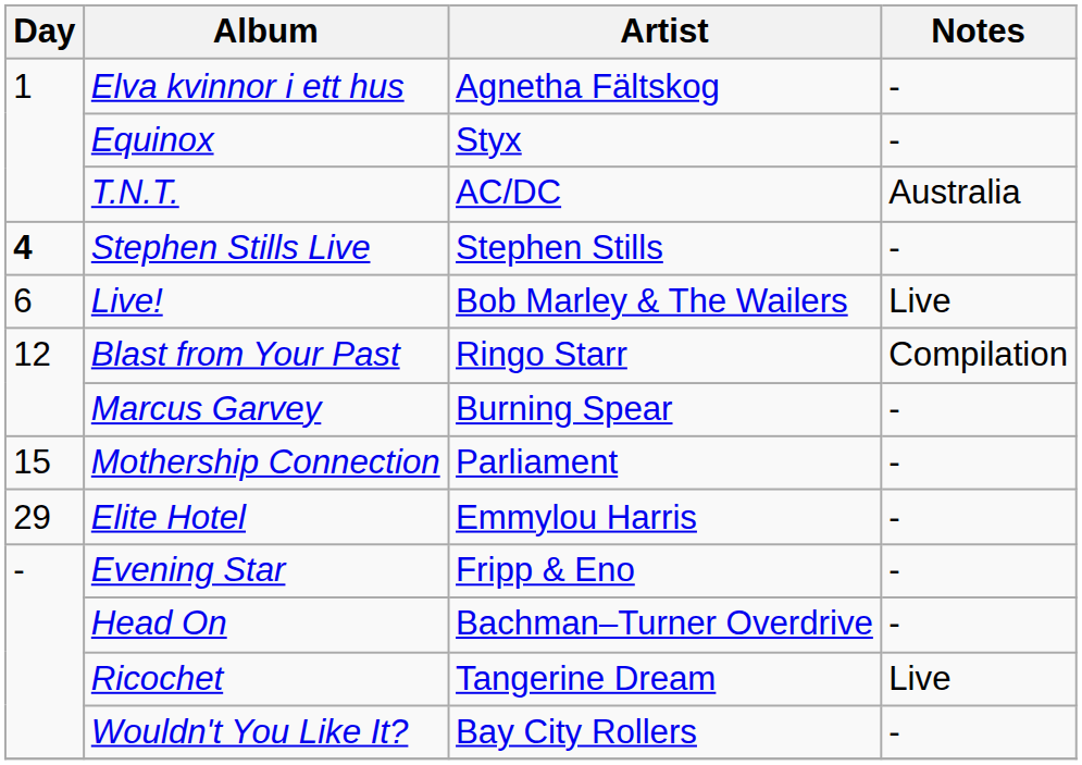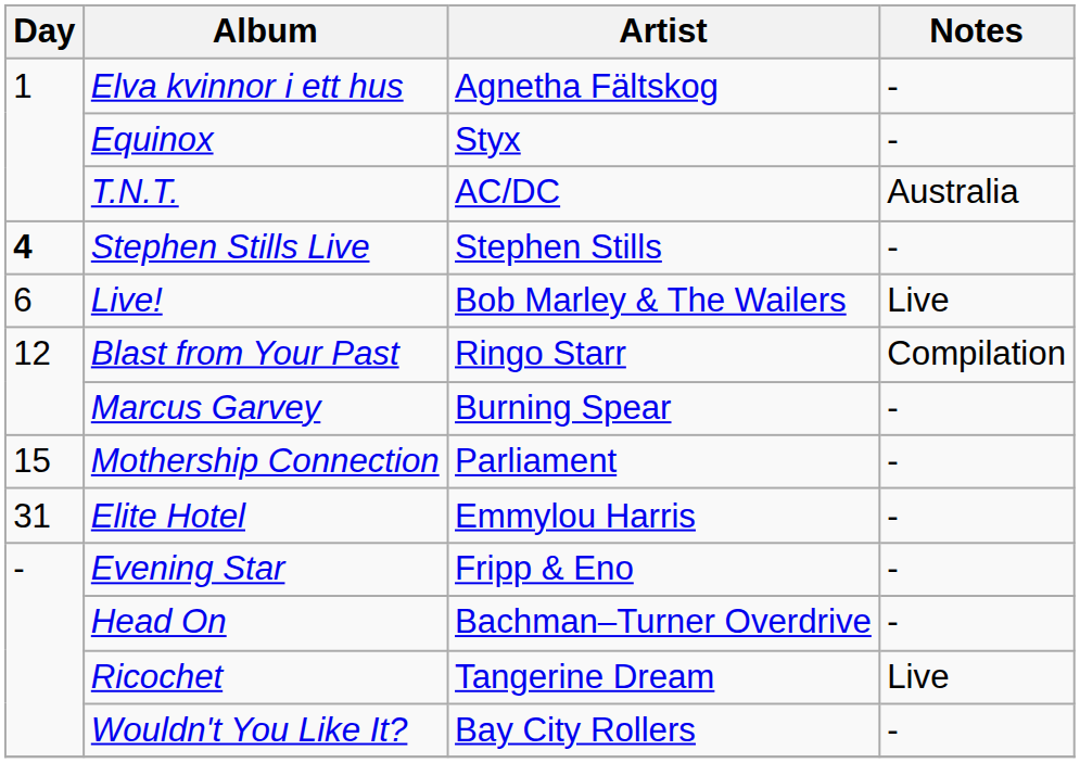 <table class="wikitable">
 <tr>
 <th>Day</th>
 <th>Album</th>
 <th>Artist</th>
 <th>Notes</th>
 </tr>
 <tr>
 <td rowspan="3" valign="top">1</td>
 <td><em><a href='#'>Elva kvinnor i ett hus</a></em></td>
 <td><a href='#'>Agnetha Fältskog</a></td>
 <td>-</td>
 </tr>
 <tr>
 <td><em><a href='#'>Equinox</a></em></td>
 <td><a href='#'>Styx</a></td>
 <td>-</td>
 </tr>
 <tr>
 <td><em><a href='#'>T.N.T.</a></em></td>
 <td><a href='#'>AC/DC</a></td>
 <td>Australia</td>
 </tr>
 <tr>
 <td rowspan="1" valign="top"><strong>4</strong></td>
 <td><em><a href='#'>Stephen Stills Live</a></em></td>
 <td><a href='#'>Stephen Stills</a></td>
 <td>-</td>
 </tr>
 <tr>
 <td rowspan="1" valign="top">6</td>
 <td><em><a href='#'>Live!</a></em></td>
 <td><a href='#'>Bob Marley & The Wailers</a></td>
 <td>Live</td>
 </tr>
 <tr>
 <td rowspan="2" valign="top">12</td>
 <td><em><a href='#'>Blast from Your Past</a></em></td>
 <td><a href='#'>Ringo Starr</a></td>
 <td>Compilation</td>
 </tr>
 <tr>
 <td><em><a href='#'>Marcus Garvey</a></em></td>
 <td><a href='#'>Burning Spear</a></td>
 <td>-</td>
 </tr>
 <tr>
 <td rowspan="1" valign="top">15</td>
 <td><em><a href='#'>Mothership Connection</a></em></td>
 <td><a href='#'>Parliament</a></td>
 <td>-</td>
 </tr>
 <tr>
-<td rowspan="1" valign="top">29</td>
+<td rowspan="1" valign="top">31</td>
 <td><em><a href='#'>Elite Hotel</a></em></td>
 <td><a href='#'>Emmylou Harris</a></td>
 <td>-</td>
 </tr>
 <tr>
 <td rowspan="4" valign="top">-</td>
 <td><em><a href='#'>Evening Star</a></em></td>
 <td><a href='#'>Fripp & Eno</a></td>
 <td>-</td>
 </tr>
 <tr>
 <td><em><a href='#'>Head On</a></em></td>
 <td><a href='#'>Bachman–Turner Overdrive</a></td>
 <td>-</td>
 </tr>
 <tr>
 <td><em><a href='#'>Ricochet</a></em></td>
 <td><a href='#'>Tangerine Dream</a></td>
 <td>Live</td>
 </tr>
 <tr>
 <td><em><a href='#'>Wouldn't You Like It?</a></em></td>
 <td><a href='#'>Bay City Rollers</a></td>
 <td>-</td>
 </tr>
 <tr>
 </tr>
 </table>
